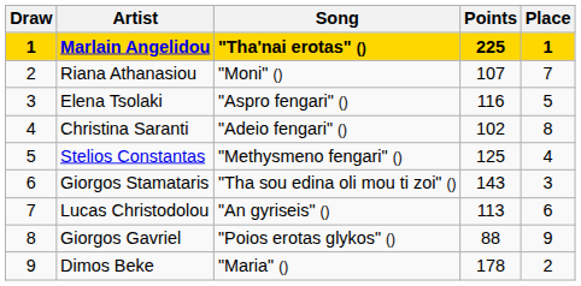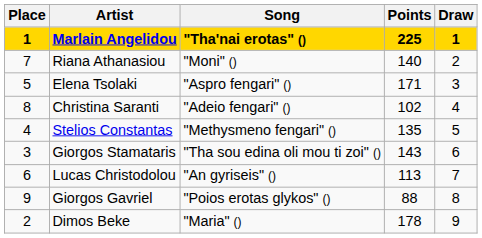 <table class="sortable wikitable" style="margin: 1em auto 1em auto; text-align:center">
 <tr>
-<th>Draw</th>
+<th>Place</th>
 <th>Artist</th>
 <th>Song</th>
 <th>Points</th>
-<th>Place</th>
+<th>Draw</th>
 </tr>
 <tr style="font-weight:bold;background:gold;">
 <td>1</td>
 <td align="left"><a href='#'>Marlain Angelidou</a></td>
 <td align="left">"Tha'nai erotas" <small>()</small></td>
 <td>225</td>
 <td>1</td>
 </tr>
 <tr>
-<td>2</td>
+<td>7</td>
 <td align="left">Riana Athanasiou</td>
 <td align="left">"Moni" <small>()</small></td>
-<td>107</td>
+<td>140</td>
+<td>2</td>
+</tr>
+<tr>
+<td>5</td>
+<td align="left">Elena Tsolaki</td>
+<td align="left">"Aspro fengari" <small>()</small></td>
+<td>171</td>
+<td>3</td>
+</tr>
+<tr>
+<td>8</td>
+<td align="left">Christina Saranti</td>
+<td align="left">"Adeio fengari" <small>()</small></td>
+<td>102</td>
+<td>4</td>
+</tr>
+<tr>
+<td>4</td>
+<td align="left"><a href='#'>Stelios Constantas</a></td>
+<td align="left">"Methysmeno fengari" <small>()</small></td>
+<td>135</td>
+<td>5</td>
+</tr>
+<tr>
+<td>3</td>
+<td align="left">Giorgos Stamataris</td>
+<td align="left">"Tha sou edina oli mou ti zoi" <small>()</small></td>
+<td>143</td>
+<td>6</td>
+</tr>
+<tr>
+<td>6</td>
+<td align="left">Lucas Christodolou</td>
+<td align="left">"An gyriseis" <small>()</small></td>
+<td>113</td>
 <td>7</td>
 </tr>
 <tr>
-<td>3</td>
-<td align="left">Elena Tsolaki</td>
-<td align="left">"Aspro fengari" <small>()</small></td>
-<td>116</td>
-<td>5</td>
-</tr>
-<tr>
-<td>4</td>
-<td align="left">Christina Saranti</td>
-<td align="left">"Adeio fengari" <small>()</small></td>
-<td>102</td>
+<td>9</td>
+<td align="left">Giorgos Gavriel</td>
+<td align="left">"Poios erotas glykos" <small>()</small></td>
+<td>88</td>
 <td>8</td>
 </tr>
 <tr>
-<td>5</td>
-<td align="left"><a href='#'>Stelios Constantas</a></td>
-<td align="left">"Methysmeno fengari" <small>()</small></td>
-<td>125</td>
-<td>4</td>
-</tr>
-<tr>
-<td>6</td>
-<td align="left">Giorgos Stamataris</td>
-<td align="left">"Tha sou edina oli mou ti zoi" <small>()</small></td>
-<td>143</td>
-<td>3</td>
-</tr>
-<tr>
-<td>7</td>
-<td align="left">Lucas Christodolou</td>
-<td align="left">"An gyriseis" <small>()</small></td>
-<td>113</td>
-<td>6</td>
-</tr>
-<tr>
-<td>8</td>
-<td align="left">Giorgos Gavriel</td>
-<td align="left">"Poios erotas glykos" <small>()</small></td>
-<td>88</td>
-<td>9</td>
-</tr>
-<tr>
-<td>9</td>
+<td>2</td>
 <td align="left">Dimos Beke</td>
 <td align="left">"Maria" <small>()</small></td>
 <td>178</td>
-<td>2</td>
+<td>9</td>
 </tr>
 </table>
